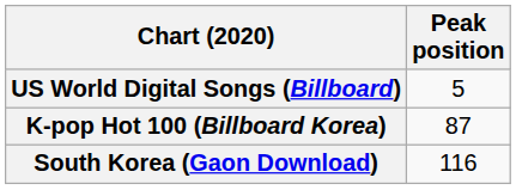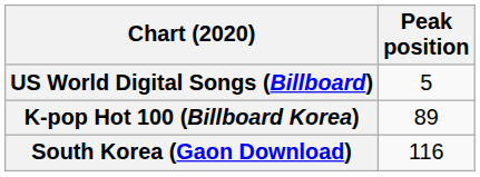 <table class="wikitable sortable plainrowheaders" style="text-align:center;">
 <tr>
 <th>Chart (2020)</th>
 <th>Peak<br>position</th>
 </tr>
 <tr>
 <th scope="row">US World Digital Songs (<em><a href='#'>Billboard</a></em>)</th>
 <td>5</td>
 </tr>
 <tr>
 <th scope="row">K-pop Hot 100 (<em>Billboard Korea</em>)</th>
-<td>87</td>
+<td>89</td>
 </tr>
 <tr>
 <th scope="row">South Korea (<a href='#'>Gaon Download</a>)</th>
 <td>116</td>
 </tr>
 </table>
